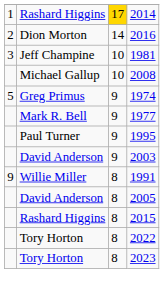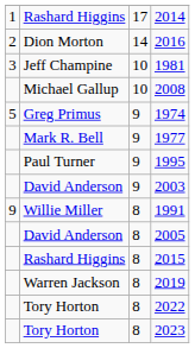 <table class="wikitable">
 <tr>
 </tr>
 <tr>
 <td>1</td>
 <td><a href='#'>Rashard Higgins</a></td>
-<td style="background: gold;">17</td>
+<td>17</td>
 <td><a href='#'>2014</a></td>
 </tr>
 <tr>
 <td>2</td>
 <td>Dion Morton</td>
 <td>14</td>
 <td><a href='#'>2016</a></td>
 </tr>
 <tr>
 <td>3</td>
 <td>Jeff Champine</td>
 <td>10</td>
 <td><a href='#'>1981</a></td>
 </tr>
 <tr>
 <td></td>
 <td>Michael Gallup</td>
 <td>10</td>
 <td><a href='#'>2008</a></td>
 </tr>
 <tr>
 <td>5</td>
 <td><a href='#'>Greg Primus</a></td>
 <td>9</td>
 <td><a href='#'>1974</a></td>
 </tr>
 <tr>
 <td></td>
 <td><a href='#'>Mark R. Bell</a></td>
 <td>9</td>
 <td><a href='#'>1977</a></td>
 </tr>
 <tr>
 <td></td>
 <td>Paul Turner</td>
 <td>9</td>
 <td><a href='#'>1995</a></td>
 </tr>
 <tr>
 <td></td>
 <td><a href='#'>David Anderson</a></td>
 <td>9</td>
 <td><a href='#'>2003</a></td>
 </tr>
 <tr>
 <td>9</td>
 <td><a href='#'>Willie Miller</a></td>
 <td>8</td>
 <td><a href='#'>1991</a></td>
 </tr>
 <tr>
 <td></td>
 <td><a href='#'>David Anderson</a></td>
 <td>8</td>
 <td><a href='#'>2005</a></td>
 </tr>
 <tr>
 <td></td>
 <td><a href='#'>Rashard Higgins</a></td>
 <td>8</td>
 <td><a href='#'>2015</a></td>
 </tr>
 <tr>
 <td></td>
+<td>Warren Jackson</td>
+<td>8</td>
+<td><a href='#'>2019</a></td>
+</tr>
+<tr>
+<td></td>
 <td>Tory Horton</td>
 <td>8</td>
 <td><a href='#'>2022</a></td>
 </tr>
 <tr>
 <td></td>
 <td><a href='#'>Tory Horton</a></td>
 <td>8</td>
 <td><a href='#'>2023</a></td>
 </tr>
 </table>
